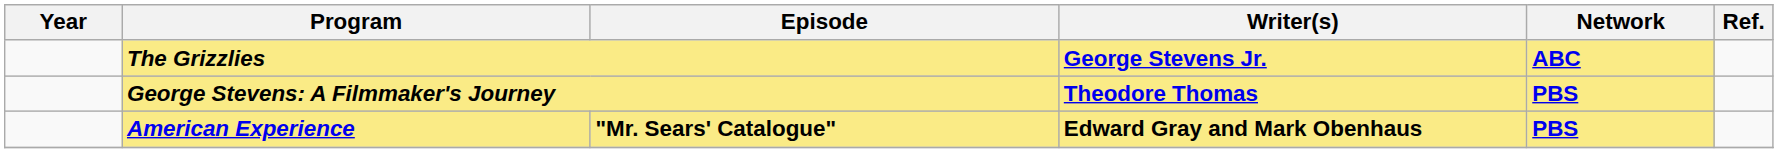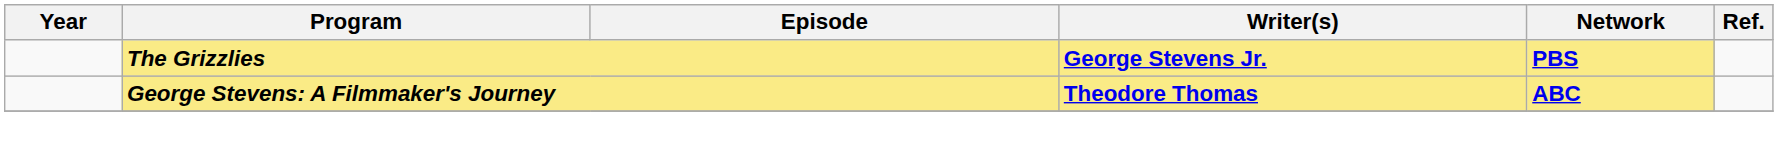 <table class="wikitable" style="width:100%">
 <tr bgcolor="#CCCCCC" align="center">
 <th width="5%">Year</th>
 <th width="20%">Program</th>
 <th width="20%">Episode</th>
 <th width="20%">Writer(s)</th>
 <th width="8%">Network</th>
 <th width="1%">Ref.</th>
 </tr>
 <tr>
 <td rowspan=1></td>
 <td colspan="2" style="background:#FAEB86;"><strong><em>The Grizzlies</em></strong></td>
 <td style="background:#FAEB86;"><strong><a href='#'>George Stevens Jr.</a></strong></td>
-<td style="background:#FAEB86;"><strong><a href='#'>ABC</a></strong></td>
+<td style="background:#FAEB86;"><strong><a href='#'>PBS</a></strong></td>
 <td rowspan=1 style="text-align:center;"></td>
 </tr>
 <tr>
 <td rowspan=1></td>
 <td colspan="2" style="background:#FAEB86;"><strong><em>George Stevens: A Filmmaker's Journey</em></strong></td>
 <td style="background:#FAEB86;"><strong><a href='#'>Theodore Thomas</a></strong></td>
-<td style="background:#FAEB86;"><strong><a href='#'>PBS</a></strong></td>
-<td rowspan=1 style="text-align:center;"></td>
-</tr>
-<tr>
-<td rowspan=1></td>
-<td style="background:#FAEB86;"><strong><em><a href='#'>American Experience</a></em></strong></td>
-<td style="background:#FAEB86;"><strong>"Mr. Sears' Catalogue"</strong></td>
-<td style="background:#FAEB86;"><strong>Edward Gray and Mark Obenhaus</strong></td>
-<td style="background:#FAEB86;"><strong><a href='#'>PBS</a></strong></td>
+<td style="background:#FAEB86;"><strong><a href='#'>ABC</a></strong></td>
 <td rowspan=1 style="text-align:center;"></td>
 </tr>
 <tr>
 </tr>
 </table>
